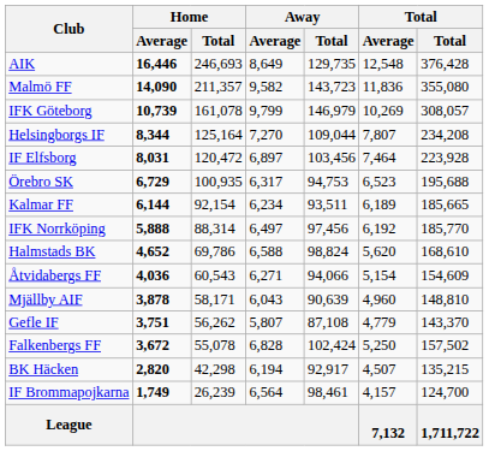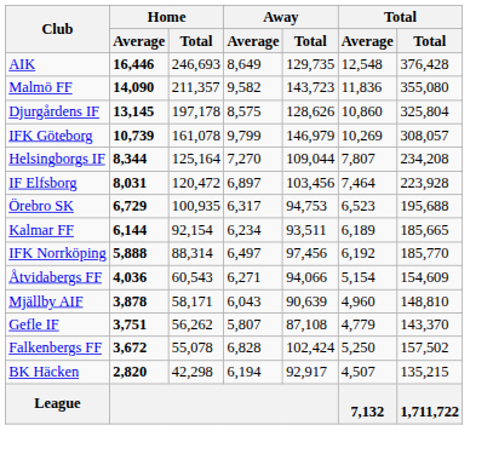 <table class="wikitable sortable">
 <tr>
 <th rowspan=2>Club</th>
 <th colspan=2>Home</th>
 <th colspan=2>Away</th>
 <th colspan=2>Total</th>
 </tr>
 <tr>
 <th>Average</th>
 <th>Total</th>
 <th>Average</th>
 <th>Total</th>
 <th>Average</th>
 <th>Total</th>
 </tr>
 <tr>
 <td><a href='#'>AIK</a></td>
 <td><strong>16,446</strong></td>
 <td>246,693</td>
 <td>8,649</td>
 <td>129,735</td>
 <td>12,548</td>
 <td>376,428</td>
 </tr>
 <tr>
 <td><a href='#'>Malmö FF</a></td>
 <td><strong>14,090</strong></td>
 <td>211,357</td>
 <td>9,582</td>
 <td>143,723</td>
 <td>11,836</td>
 <td>355,080</td>
+</tr>
+<tr>
+<td><a href='#'>Djurgårdens IF</a></td>
+<td><strong>13,145</strong></td>
+<td>197,178</td>
+<td>8,575</td>
+<td>128,626</td>
+<td>10,860</td>
+<td>325,804</td>
 </tr>
 <tr>
 <td><a href='#'>IFK Göteborg</a></td>
 <td><strong>10,739</strong></td>
 <td>161,078</td>
 <td>9,799</td>
 <td>146,979</td>
 <td>10,269</td>
 <td>308,057</td>
 </tr>
 <tr>
 <td><a href='#'>Helsingborgs IF</a></td>
 <td><strong>8,344</strong></td>
 <td>125,164</td>
 <td>7,270</td>
 <td>109,044</td>
 <td>7,807</td>
 <td>234,208</td>
 </tr>
 <tr>
 <td><a href='#'>IF Elfsborg</a></td>
 <td><strong>8,031</strong></td>
 <td>120,472</td>
 <td>6,897</td>
 <td>103,456</td>
 <td>7,464</td>
 <td>223,928</td>
 </tr>
 <tr>
 <td><a href='#'>Örebro SK</a></td>
 <td><strong>6,729</strong></td>
 <td>100,935</td>
 <td>6,317</td>
 <td>94,753</td>
 <td>6,523</td>
 <td>195,688</td>
 </tr>
 <tr>
 <td><a href='#'>Kalmar FF</a></td>
 <td><strong>6,144</strong></td>
 <td>92,154</td>
 <td>6,234</td>
 <td>93,511</td>
 <td>6,189</td>
 <td>185,665</td>
 </tr>
 <tr>
 <td><a href='#'>IFK Norrköping</a></td>
 <td><strong>5,888</strong></td>
 <td>88,314</td>
 <td>6,497</td>
 <td>97,456</td>
 <td>6,192</td>
 <td>185,770</td>
 </tr>
 <tr>
-<td><a href='#'>Halmstads BK</a></td>
-<td><strong>4,652</strong></td>
-<td>69,786</td>
-<td>6,588</td>
-<td>98,824</td>
-<td>5,620</td>
-<td>168,610</td>
-</tr>
-<tr>
 <td><a href='#'>Åtvidabergs FF</a></td>
 <td><strong>4,036</strong></td>
 <td>60,543</td>
 <td>6,271</td>
 <td>94,066</td>
 <td>5,154</td>
 <td>154,609</td>
 </tr>
 <tr>
 <td><a href='#'>Mjällby AIF</a></td>
 <td><strong>3,878</strong></td>
 <td>58,171</td>
 <td>6,043</td>
 <td>90,639</td>
 <td>4,960</td>
 <td>148,810</td>
 </tr>
 <tr>
 <td><a href='#'>Gefle IF</a></td>
 <td><strong>3,751</strong></td>
 <td>56,262</td>
 <td>5,807</td>
 <td>87,108</td>
 <td>4,779</td>
 <td>143,370</td>
 </tr>
 <tr>
 <td><a href='#'>Falkenbergs FF</a></td>
 <td><strong>3,672</strong></td>
 <td>55,078</td>
 <td>6,828</td>
 <td>102,424</td>
 <td>5,250</td>
 <td>157,502</td>
 </tr>
 <tr>
 <td><a href='#'>BK Häcken</a></td>
 <td><strong>2,820</strong></td>
 <td>42,298</td>
 <td>6,194</td>
 <td>92,917</td>
 <td>4,507</td>
 <td>135,215</td>
 </tr>
 <tr>
-<td><a href='#'>IF Brommapojkarna</a></td>
-<td><strong>1,749</strong></td>
-<td>26,239</td>
-<td>6,564</td>
-<td>98,461</td>
-<td>4,157</td>
-<td>124,700</td>
-</tr>
-<tr>
 <th>League</th>
 <th colspan=4></th>
 <th><br>7,132</th>
 <th><br>1,711,722</th>
 </tr>
 </table>
